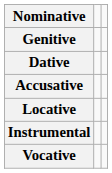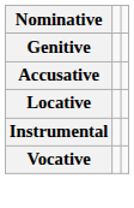 <table class="wikitable">
 <tr>
 <th>Nominative</th>
 <td></td>
 <td></td>
 </tr>
 <tr>
 <th>Genitive</th>
-<td></td>
-<td></td>
-</tr>
-<tr>
-<th>Dative</th>
 <td></td>
 <td></td>
 </tr>
 <tr>
 <th>Accusative</th>
 <td></td>
 <td></td>
 </tr>
 <tr>
 <th>Locative</th>
 <td></td>
 <td></td>
 </tr>
 <tr>
 <th>Instrumental</th>
 <td></td>
 <td></td>
 </tr>
 <tr>
 <th>Vocative</th>
 <td></td>
 <td></td>
 </tr>
 </table>
